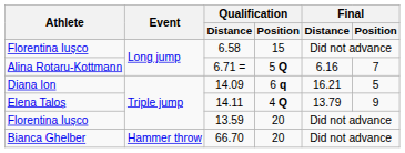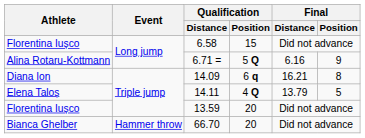 <table class=wikitable style=font-size:90%>
 <tr>
 <th rowspan=2>Athlete</th>
 <th rowspan=2>Event</th>
 <th colspan=2>Qualification</th>
 <th colspan=2>Final</th>
 </tr>
 <tr style=font-size:95%>
 <th>Distance</th>
 <th>Position</th>
 <th>Distance</th>
 <th>Position</th>
 </tr>
 <tr align=center>
 <td align=left><a href='#'>Florentina Iușco</a></td>
 <td align=left rowspan=2><a href='#'>Long jump</a></td>
 <td>6.58</td>
 <td>15</td>
 <td colspan=2>Did not advance</td>
 </tr>
 <tr align=center>
 <td align=left><a href='#'>Alina Rotaru-Kottmann</a></td>
 <td>6.71 =</td>
 <td>5 <strong>Q</strong></td>
 <td>6.16</td>
-<td>7</td>
+<td>9</td>
 </tr>
 <tr align=center>
 <td align=left><a href='#'>Diana Ion</a></td>
 <td align=left rowspan=3><a href='#'>Triple jump</a></td>
 <td>14.09 </td>
 <td>6 <strong>q</strong></td>
 <td>16.21 </td>
-<td>5</td>
+<td>8</td>
 </tr>
 <tr align=center>
 <td align=left><a href='#'>Elena Taloș</a></td>
 <td>14.11</td>
 <td>4 <strong>Q</strong></td>
 <td>13.79</td>
-<td>9</td>
+<td>5</td>
 </tr>
 <tr align=center>
 <td align=left><a href='#'>Florentina Iușco</a></td>
 <td>13.59</td>
 <td>20</td>
 <td colspan=2>Did not advance</td>
 </tr>
 <tr align=center>
 <td align=left><a href='#'>Bianca Ghelber</a></td>
 <td align=left><a href='#'>Hammer throw</a></td>
 <td>66.70</td>
 <td>20</td>
 <td colspan=2>Did not advance</td>
 </tr>
 </table>
